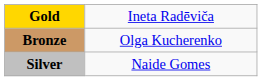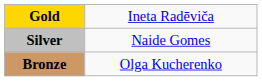 <table class="wikitable" style=" text-align:center; font-size:110%;" width="35%">
 <tr>
 <td bgcolor="gold"><strong>Gold</strong></td>
 <td><a href='#'>Ineta Radēviča</a><br><em></em></td>
 </tr>
 <tr>
+<td bgcolor="silver"><strong>Silver</strong></td>
+<td><a href='#'>Naide Gomes</a><br><em></em></td>
+</tr>
+<tr>
 <td bgcolor="CC9966"><strong>Bronze</strong></td>
 <td><a href='#'>Olga Kucherenko</a><br><em></em></td>
 </tr>
-<tr>
-<td bgcolor="silver"><strong>Silver</strong></td>
-<td><a href='#'>Naide Gomes</a><br><em></em></td>
-</tr>
 </table>
